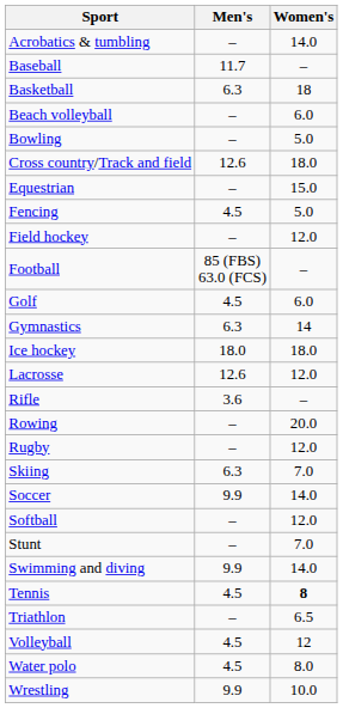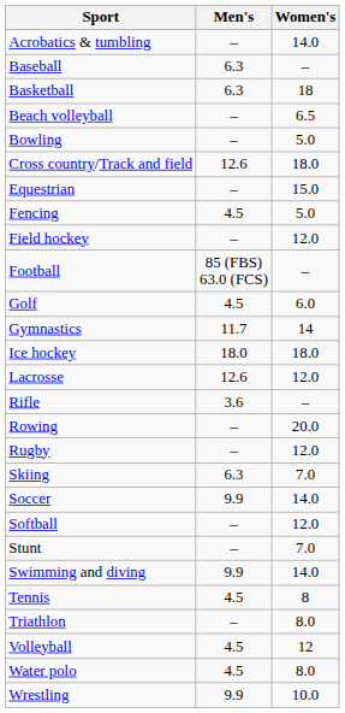 <table class="wikitable sortable" style=>
 <tr>
 <th>Sport</th>
 <th>Men's</th>
 <th>Women's</th>
 </tr>
 <tr>
 <td><a href='#'>Acrobatics</a> & <a href='#'>tumbling</a></td>
 <td style="text-align: center;">–</td>
 <td style="text-align: center;">14.0</td>
 </tr>
 <tr>
 <td><a href='#'>Baseball</a></td>
-<td style="text-align: center;">11.7</td>
+<td style="text-align: center;">6.3</td>
 <td style="text-align: center;">–</td>
 </tr>
 <tr>
 <td><a href='#'>Basketball</a></td>
 <td style="text-align: center;">6.3</td>
 <td style="text-align: center;">18</td>
 </tr>
 <tr>
 <td><a href='#'>Beach volleyball</a></td>
 <td style="text-align: center;">–</td>
-<td style="text-align: center;">6.0</td>
+<td style="text-align: center;">6.5</td>
 </tr>
 <tr>
 <td><a href='#'>Bowling</a></td>
 <td style="text-align: center;">–</td>
 <td style="text-align: center;">5.0</td>
 </tr>
 <tr>
 <td><a href='#'>Cross country</a>/<a href='#'>Track and field</a></td>
 <td style="text-align: center;">12.6</td>
 <td style="text-align: center;">18.0</td>
 </tr>
 <tr>
 <td><a href='#'>Equestrian</a></td>
 <td style="text-align: center;">–</td>
 <td style="text-align: center;">15.0</td>
 </tr>
 <tr>
 <td><a href='#'>Fencing</a></td>
 <td style="text-align: center;">4.5</td>
 <td style="text-align: center;">5.0</td>
 </tr>
 <tr>
 <td><a href='#'>Field hockey</a></td>
 <td style="text-align: center;">–</td>
 <td style="text-align: center;">12.0</td>
 </tr>
 <tr>
 <td><a href='#'>Football</a></td>
 <td style="text-align: center;">85 (FBS)<br>63.0 (FCS)</td>
 <td style="text-align: center;">–</td>
 </tr>
 <tr>
 <td><a href='#'>Golf</a></td>
 <td style="text-align: center;">4.5</td>
 <td style="text-align: center;">6.0</td>
 </tr>
 <tr>
 <td><a href='#'>Gymnastics</a></td>
-<td style="text-align: center;">6.3</td>
+<td style="text-align: center;">11.7</td>
 <td style="text-align: center;">14</td>
 </tr>
 <tr>
 <td><a href='#'>Ice hockey</a></td>
 <td style="text-align: center;">18.0</td>
 <td style="text-align: center;">18.0</td>
 </tr>
 <tr>
 <td><a href='#'>Lacrosse</a></td>
 <td style="text-align: center;">12.6</td>
 <td style="text-align: center;">12.0</td>
 </tr>
 <tr>
 <td><a href='#'>Rifle</a></td>
 <td style="text-align: center;">3.6</td>
 <td style="text-align: center;">–</td>
 </tr>
 <tr>
 <td><a href='#'>Rowing</a></td>
 <td style="text-align: center;">–</td>
 <td style="text-align: center;">20.0</td>
 </tr>
 <tr>
 <td><a href='#'>Rugby</a></td>
 <td style="text-align: center;">–</td>
 <td style="text-align: center;">12.0</td>
 </tr>
 <tr>
 <td><a href='#'>Skiing</a></td>
 <td style="text-align: center;">6.3</td>
 <td style="text-align: center;">7.0</td>
 </tr>
 <tr>
 <td><a href='#'>Soccer</a></td>
 <td style="text-align: center;">9.9</td>
 <td style="text-align: center;">14.0</td>
 </tr>
 <tr>
 <td><a href='#'>Softball</a></td>
 <td style="text-align: center;">–</td>
 <td style="text-align: center;">12.0</td>
 </tr>
 <tr>
 <td>Stunt</td>
 <td align=center>–</td>
 <td align=center>7.0</td>
 </tr>
 <tr>
 <td><a href='#'>Swimming</a> and <a href='#'>diving</a></td>
 <td style="text-align: center;">9.9</td>
 <td style="text-align: center;">14.0</td>
 </tr>
 <tr>
 <td><a href='#'>Tennis</a></td>
 <td style="text-align: center;">4.5</td>
-<td style="text-align: center;"><strong>8</strong></td>
+<td style="text-align: center;">8</td>
 </tr>
 <tr>
 <td><a href='#'>Triathlon</a></td>
 <td style="text-align: center;">–</td>
-<td style="text-align: center;">6.5</td>
+<td style="text-align: center;">8.0</td>
 </tr>
 <tr>
 <td><a href='#'>Volleyball</a></td>
 <td style="text-align: center;">4.5</td>
 <td style="text-align: center;">12</td>
 </tr>
 <tr>
 <td><a href='#'>Water polo</a></td>
 <td style="text-align: center;">4.5</td>
 <td style="text-align: center;">8.0</td>
 </tr>
 <tr>
 <td><a href='#'>Wrestling</a></td>
 <td style="text-align: center;">9.9</td>
 <td style="text-align: center;">10.0</td>
 </tr>
 </table>
